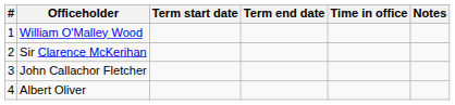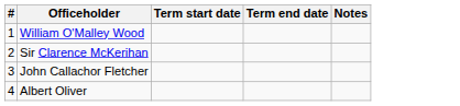 <table class='wikitable sortable'>
 <tr>
 <th>#</th>
 <th>Officeholder</th>
 <th>Term start date</th>
 <th>Term end date</th>
-<th>Time in office</th>
 <th>Notes</th>
 </tr>
 <tr>
 <td align=center>1</td>
 <td><a href='#'>William O'Malley Wood</a></td>
 <td align=center></td>
 <td align=center></td>
-<td align=right></td>
 <td></td>
 </tr>
 <tr>
 <td align=center>2</td>
 <td>Sir <a href='#'>Clarence McKerihan</a></td>
 <td align=center></td>
 <td align=center></td>
-<td align=right></td>
 <td></td>
 </tr>
 <tr>
 <td align=center>3</td>
 <td>John Callachor Fletcher</td>
 <td align=center></td>
 <td align=center></td>
-<td align=right></td>
 <td></td>
 </tr>
 <tr>
 <td align=center>4</td>
 <td>Albert Oliver</td>
 <td align=center></td>
 <td align=center></td>
-<td align=right></td>
 <td></td>
 </tr>
 </table>
